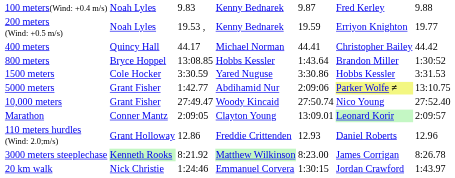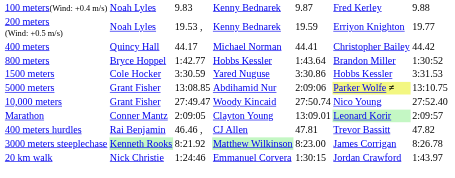 <table>
 <tr>
 <td><a href='#'>100 meters</a><small>(Wind: +0.4 m/s)</small></td>
 <td><a href='#'>Noah Lyles</a></td>
 <td>9.83</td>
 <td><a href='#'>Kenny Bednarek</a></td>
 <td>9.87</td>
 <td><a href='#'>Fred Kerley</a></td>
 <td>9.88</td>
 </tr>
 <tr>
 <td><a href='#'>200 meters</a><br><small>(Wind: +0.5 m/s)</small></td>
 <td><a href='#'>Noah Lyles</a></td>
 <td>19.53 , </td>
 <td><a href='#'>Kenny Bednarek</a></td>
 <td>19.59</td>
 <td><a href='#'>Erriyon Knighton</a></td>
 <td>19.77</td>
 </tr>
 <tr>
 <td><a href='#'>400 meters</a></td>
 <td><a href='#'>Quincy Hall</a></td>
 <td>44.17</td>
 <td><a href='#'>Michael Norman</a></td>
 <td>44.41</td>
 <td><a href='#'>Christopher Bailey</a></td>
 <td>44.42</td>
 </tr>
 <tr>
 <td><a href='#'>800 meters</a></td>
 <td><a href='#'>Bryce Hoppel</a></td>
-<td>13:08.85 </td>
+<td>1:42.77 </td>
 <td><a href='#'>Hobbs Kessler</a></td>
 <td>1:43.64</td>
 <td><a href='#'>Brandon Miller</a></td>
 <td>1:30:52</td>
 </tr>
 <tr>
 <td><a href='#'>1500 meters</a></td>
 <td><a href='#'>Cole Hocker</a></td>
 <td>3:30.59 </td>
 <td><a href='#'>Yared Nuguse</a></td>
 <td>3:30.86</td>
 <td><a href='#'>Hobbs Kessler</a></td>
 <td>3:31.53</td>
 </tr>
 <tr>
 <td><a href='#'>5000 meters</a></td>
 <td><a href='#'>Grant Fisher</a></td>
-<td>1:42.77 </td>
+<td>13:08.85 </td>
 <td><a href='#'>Abdihamid Nur</a></td>
 <td>2:09:06</td>
 <td bgcolor=#F3F781><a href='#'>Parker Wolfe</a>  <strong>≠</strong></td>
 <td>13:10.75</td>
 </tr>
 <tr>
 <td><a href='#'>10,000 meters</a></td>
 <td><a href='#'>Grant Fisher</a></td>
 <td>27:49.47</td>
 <td><a href='#'>Woody Kincaid</a></td>
 <td>27:50.74</td>
 <td><a href='#'>Nico Young</a></td>
 <td>27:52.40</td>
 </tr>
 <tr>
 <td><a href='#'>Marathon</a></td>
 <td><a href='#'>Conner Mantz</a></td>
 <td>2:09:05</td>
 <td><a href='#'>Clayton Young</a></td>
 <td>13:09.01</td>
 <td bgcolor=#C4F7C4><a href='#'>Leonard Korir</a></td>
 <td>2:09:57</td>
 </tr>
 <tr>
-<td><a href='#'>110 meters hurdles</a><br><small>(Wind: 2.0;m/s)</small></td>
-<td><a href='#'>Grant Holloway</a></td>
-<td>12.86 </td>
-<td><a href='#'>Freddie Crittenden</a></td>
-<td>12.93</td>
-<td><a href='#'>Daniel Roberts</a></td>
-<td>12.96</td>
+<td><a href='#'>400 meters hurdles</a></td>
+<td><a href='#'>Rai Benjamin</a></td>
+<td>46.46 , </td>
+<td><a href='#'>CJ Allen</a></td>
+<td>47.81</td>
+<td><a href='#'>Trevor Bassitt</a></td>
+<td>47.82</td>
 </tr>
 <tr>
 <td><a href='#'>3000 meters steeplechase</a></td>
 <td bgcolor=#C4F7C4><a href='#'>Kenneth Rooks</a></td>
 <td>8:21.92</td>
 <td bgcolor=#C4F7C4><a href='#'>Matthew Wilkinson</a></td>
 <td>8:23.00</td>
 <td><a href='#'>James Corrigan</a></td>
 <td>8:26.78</td>
 </tr>
 <tr>
 <td><a href='#'>20&nbsp;km walk</a></td>
 <td><a href='#'>Nick Christie</a></td>
 <td>1:24:46</td>
 <td><a href='#'>Emmanuel Corvera</a></td>
 <td>1:30:15</td>
 <td><a href='#'>Jordan Crawford</a></td>
 <td>1:43.97</td>
 </tr>
 </table>
